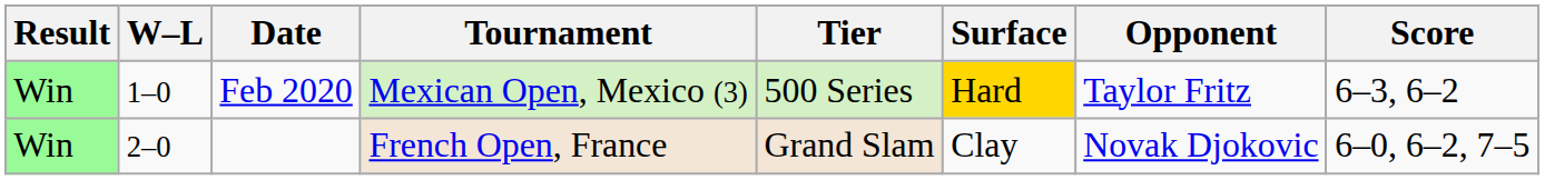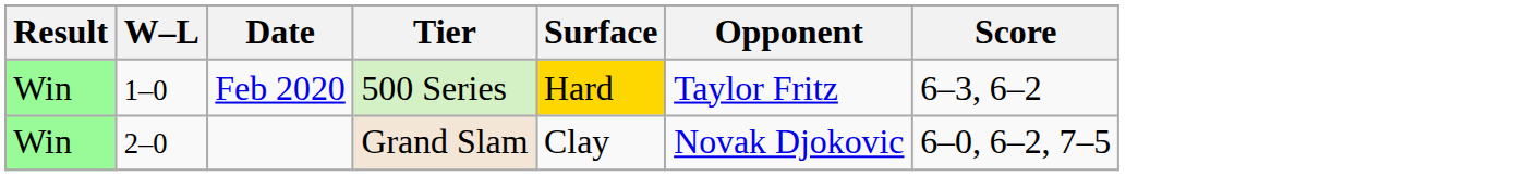 <table class="sortable wikitable">
 <tr>
 <th>Result</th>
 <th class="unsortable">W–L</th>
 <th>Date</th>
-<th>Tournament</th>
 <th>Tier</th>
 <th>Surface</th>
 <th>Opponent</th>
 <th class="unsortable">Score</th>
 </tr>
 <tr>
 <td style="background:#98fb98;">Win</td>
 <td><small>1–0</small></td>
 <td><a href='#'>Feb 2020</a></td>
-<td style="background:#d4f1c5;"><a href='#'>Mexican Open</a>, Mexico <small>(3)</small></td>
 <td style="background:#d4f1c5;">500 Series</td>
 <td style="background: gold;">Hard</td>
 <td> <a href='#'>Taylor Fritz</a></td>
 <td>6–3, 6–2</td>
 </tr>
 <tr>
 <td style="background:#98fb98;">Win</td>
 <td><small>2–0</small></td>
 <td><a href='#'></a></td>
-<td style="background:#f3e6d7;"><a href='#'>French Open</a>, France</td>
 <td style="background:#f3e6d7;">Grand Slam</td>
 <td>Clay</td>
 <td> <a href='#'>Novak Djokovic</a></td>
 <td>6–0, 6–2, 7–5</td>
 </tr>
 </table>
